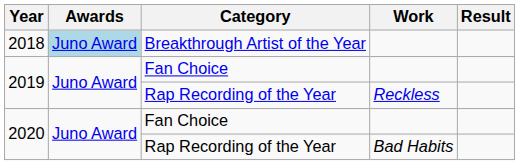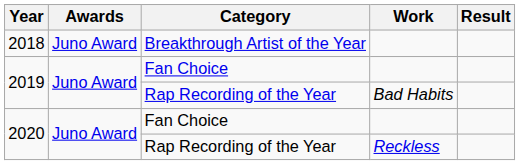 <table class="wikitable">
 <tr>
 <th>Year</th>
 <th>Awards</th>
 <th>Category</th>
 <th>Work</th>
 <th>Result</th>
 </tr>
 <tr>
 <td>2018</td>
-<td style="background: lightblue;"><a href='#'>Juno Award</a></td>
+<td><a href='#'>Juno Award</a></td>
 <td><a href='#'>Breakthrough Artist of the Year</a></td>
 <td></td>
 <td></td>
 </tr>
 <tr>
 <td rowspan=2>2019</td>
 <td rowspan=2><a href='#'>Juno Award</a></td>
 <td><a href='#'>Fan Choice</a></td>
 <td></td>
 <td></td>
 </tr>
 <tr>
 <td><a href='#'>Rap Recording of the Year</a></td>
-<td><em><a href='#'>Reckless</a></em></td>
+<td><em>Bad Habits</em></td>
 <td></td>
 </tr>
 <tr>
 <td rowspan=2>2020</td>
 <td rowspan=2><a href='#'>Juno Award</a></td>
 <td>Fan Choice</td>
 <td></td>
 <td></td>
 </tr>
 <tr>
 <td>Rap Recording of the Year</td>
-<td><em>Bad Habits</em></td>
+<td><em><a href='#'>Reckless</a></em></td>
 <td></td>
 </tr>
 </table>
